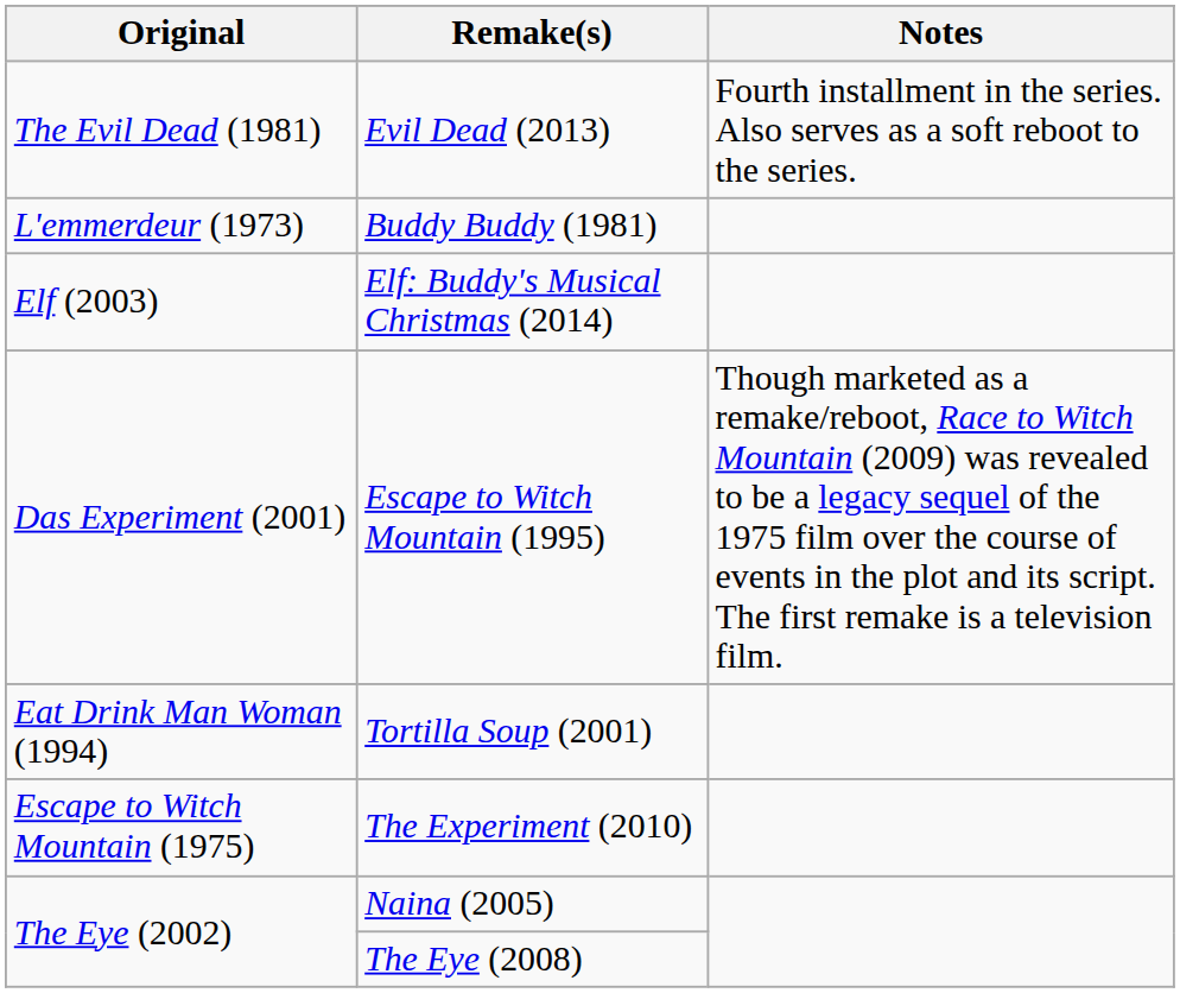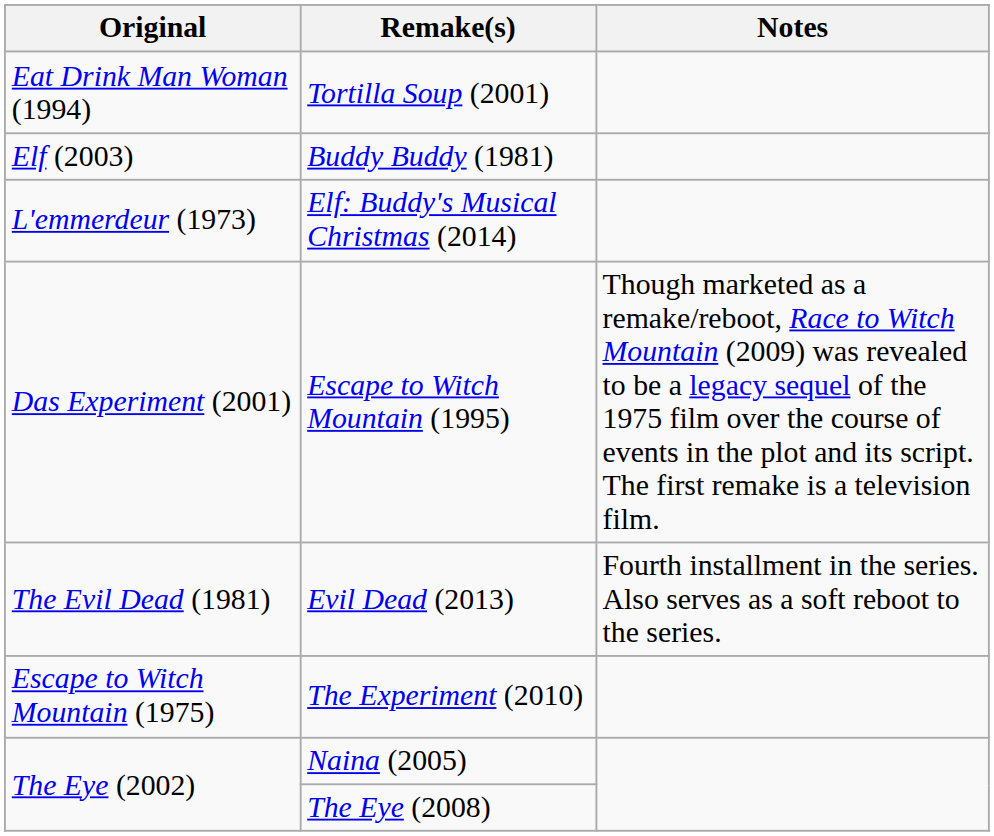 <table class="wikitable" style="width:85%">
 <tr>
 <th style="width:30%">Original</th>
 <th style="width:30%">Remake(s)</th>
 <th>Notes</th>
 </tr>
 <tr>
-<td><em><a href='#'>The Evil Dead</a></em> (1981)</td>
-<td><em><a href='#'>Evil Dead</a></em> (2013)</td>
-<td>Fourth installment in the series. Also serves as a soft reboot to the series.</td>
+<td><em><a href='#'>Eat Drink Man Woman</a></em> (1994)</td>
+<td><em><a href='#'>Tortilla Soup</a></em> (2001)</td>
+<td></td>
 </tr>
 <tr>
-<td><em><a href='#'>L'emmerdeur</a></em> (1973)</td>
+<td><em> <a href='#'>Elf</a></em> (2003)</td>
 <td><em><a href='#'>Buddy Buddy</a></em> (1981)</td>
 <td></td>
 </tr>
 <tr>
-<td><em> <a href='#'>Elf</a></em> (2003)</td>
+<td><em><a href='#'>L'emmerdeur</a></em> (1973)</td>
 <td><em><a href='#'>Elf: Buddy's Musical Christmas</a></em> (2014)</td>
 <td></td>
 </tr>
 <tr>
 <td><em><a href='#'>Das Experiment</a></em> (2001)</td>
 <td><em><a href='#'>Escape to Witch Mountain</a></em> (1995)</td>
 <td>Though marketed as a remake/reboot, <em><a href='#'>Race to Witch Mountain</a></em> (2009) was revealed to be a <a href='#'>legacy sequel</a> of the 1975 film over the course of events in the plot and its script. The first remake is a television film.</td>
 </tr>
 <tr>
-<td><em><a href='#'>Eat Drink Man Woman</a></em> (1994)</td>
-<td><em><a href='#'>Tortilla Soup</a></em> (2001)</td>
-<td></td>
+<td><em><a href='#'>The Evil Dead</a></em> (1981)</td>
+<td><em><a href='#'>Evil Dead</a></em> (2013)</td>
+<td>Fourth installment in the series. Also serves as a soft reboot to the series.</td>
 </tr>
 <tr>
 <td><em><a href='#'>Escape to Witch Mountain</a></em> (1975)</td>
 <td><em><a href='#'>The Experiment</a></em> (2010)</td>
 <td></td>
 </tr>
 <tr>
 <td rowspan="2"><em><a href='#'>The Eye</a></em> (2002)</td>
 <td><em><a href='#'>Naina</a></em>  (2005)</td>
 <td rowspan="2"></td>
 </tr>
 <tr>
 <td><em><a href='#'>The Eye</a></em> (2008)</td>
 </tr>
 </table>
